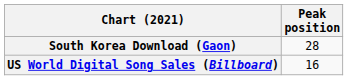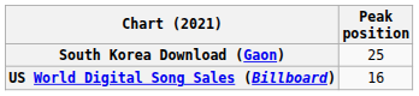 <table class="wikitable sortable plainrowheaders" style="text-align:center">
 <tr>
 <th scope="col">Chart (2021)</th>
 <th scope="col">Peak<br>position</th>
 </tr>
 <tr>
 <th scope="row">South Korea Download (<a href='#'>Gaon</a>)</th>
-<td>28</td>
+<td>25</td>
 </tr>
 <tr>
 <th scope="row">US <a href='#'>World Digital Song Sales</a> (<em><a href='#'>Billboard</a></em>)</th>
 <td>16</td>
 </tr>
 </table>
